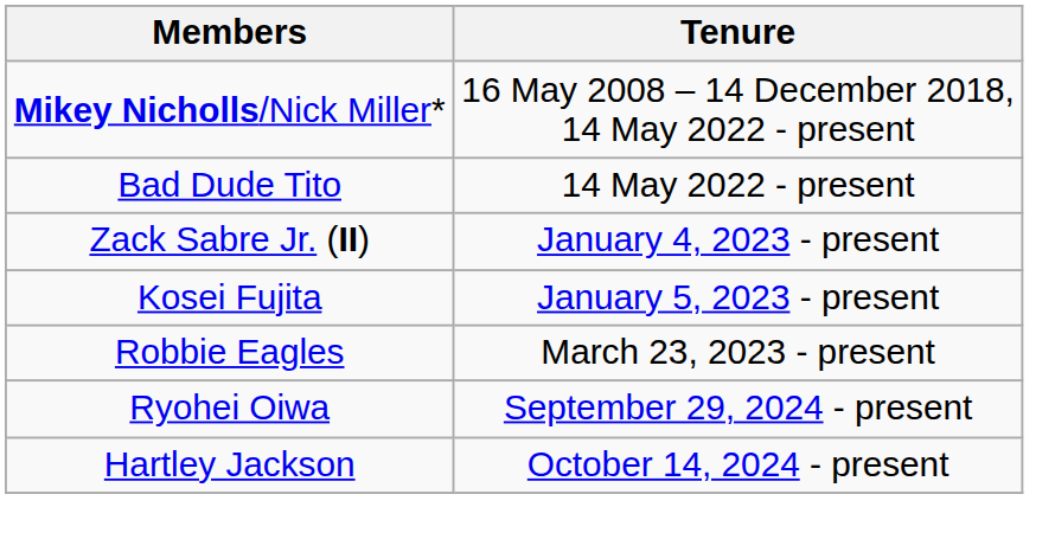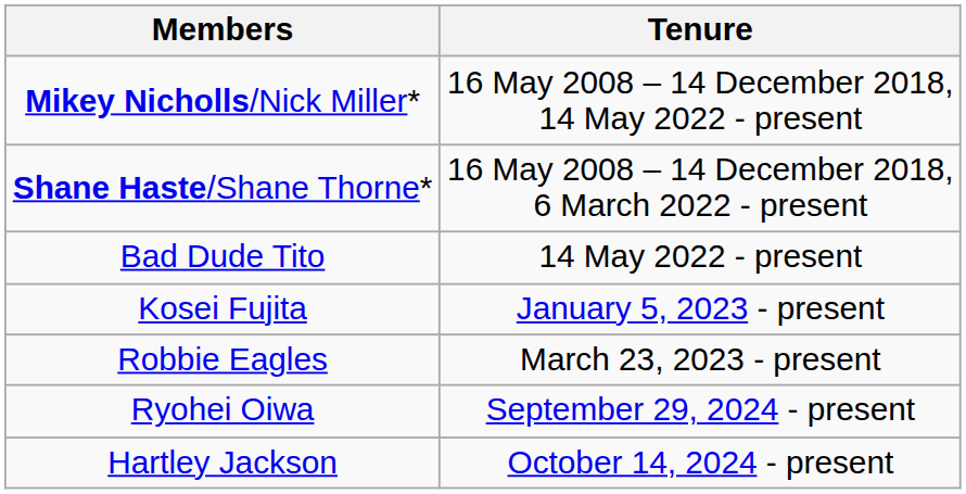 <table class="wikitable sortable" style="text-align:center;">
 <tr>
 <th>Members</th>
 <th>Tenure</th>
 </tr>
 <tr>
 <td><a href='#'><strong>Mikey Nicholls</strong>/Nick Miller</a>*</td>
 <td>16 May 2008 – 14 December 2018,<br>14 May 2022 - present</td>
 </tr>
 <tr>
+<td><a href='#'><strong>Shane Haste</strong>/Shane Thorne</a>*</td>
+<td>16 May 2008 – 14 December 2018,<br>6 March 2022 - present</td>
+</tr>
+<tr>
 <td><a href='#'>Bad Dude Tito</a></td>
 <td>14 May 2022 - present</td>
-</tr>
-<tr>
-<td><a href='#'>Zack Sabre Jr.</a> (<strong>II</strong>)</td>
-<td><a href='#'>January 4, 2023</a> - present</td>
 </tr>
 <tr>
 <td><a href='#'>Kosei Fujita</a></td>
 <td><a href='#'>January 5, 2023</a> - present</td>
 </tr>
 <tr>
 <td><a href='#'>Robbie Eagles</a></td>
 <td>March 23, 2023 - present</td>
 </tr>
 <tr>
 <td><a href='#'>Ryohei Oiwa</a></td>
 <td><a href='#'>September 29, 2024</a> - present</td>
 </tr>
 <tr>
 <td><a href='#'>Hartley Jackson</a></td>
 <td><a href='#'>October 14, 2024</a> - present</td>
 </tr>
 </table>
